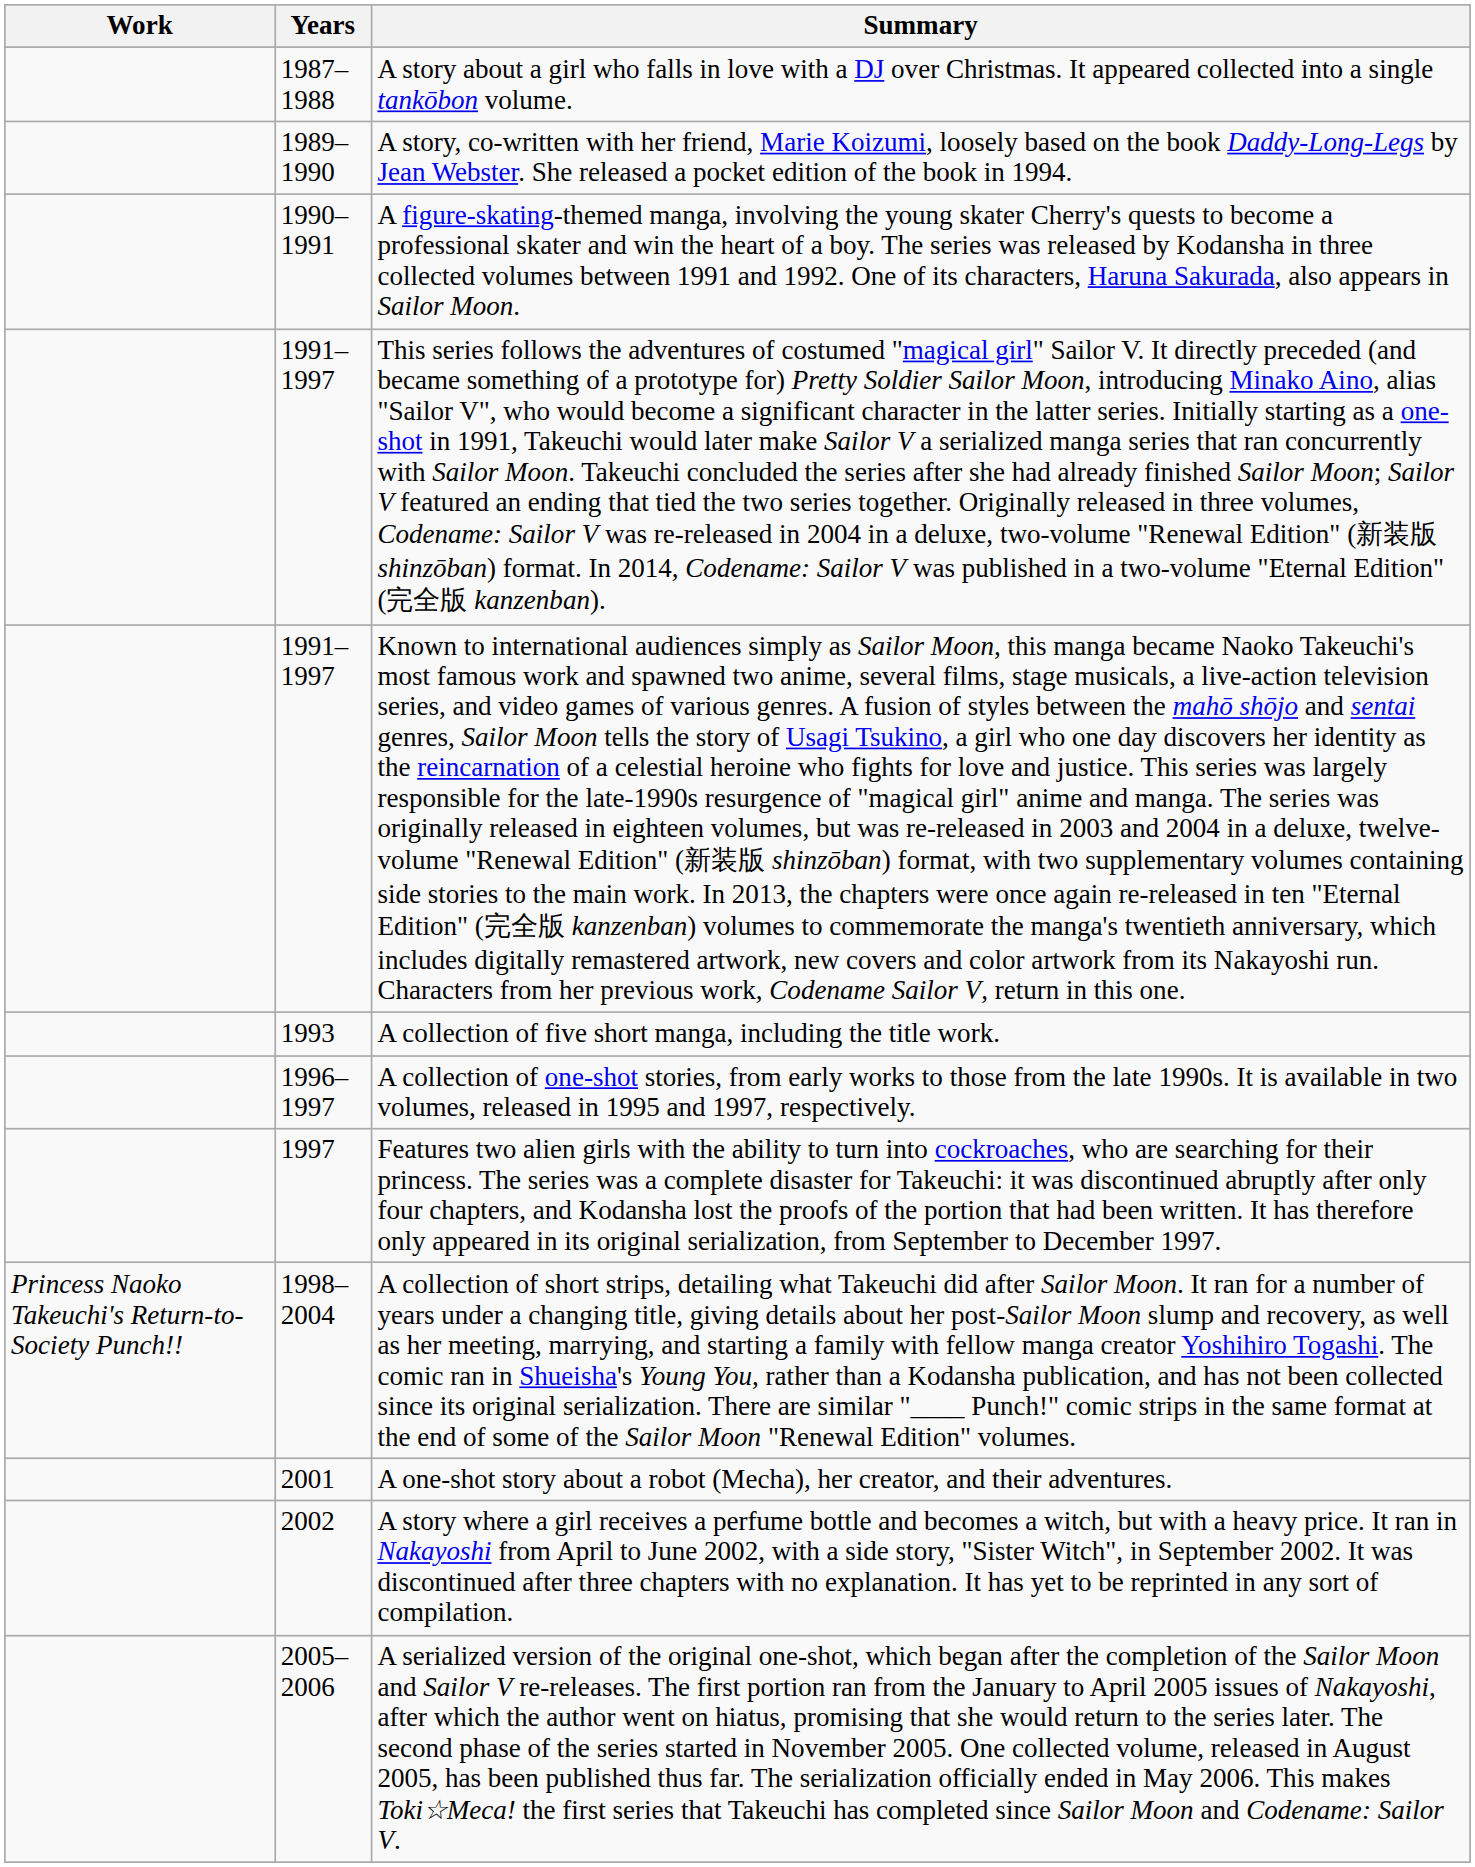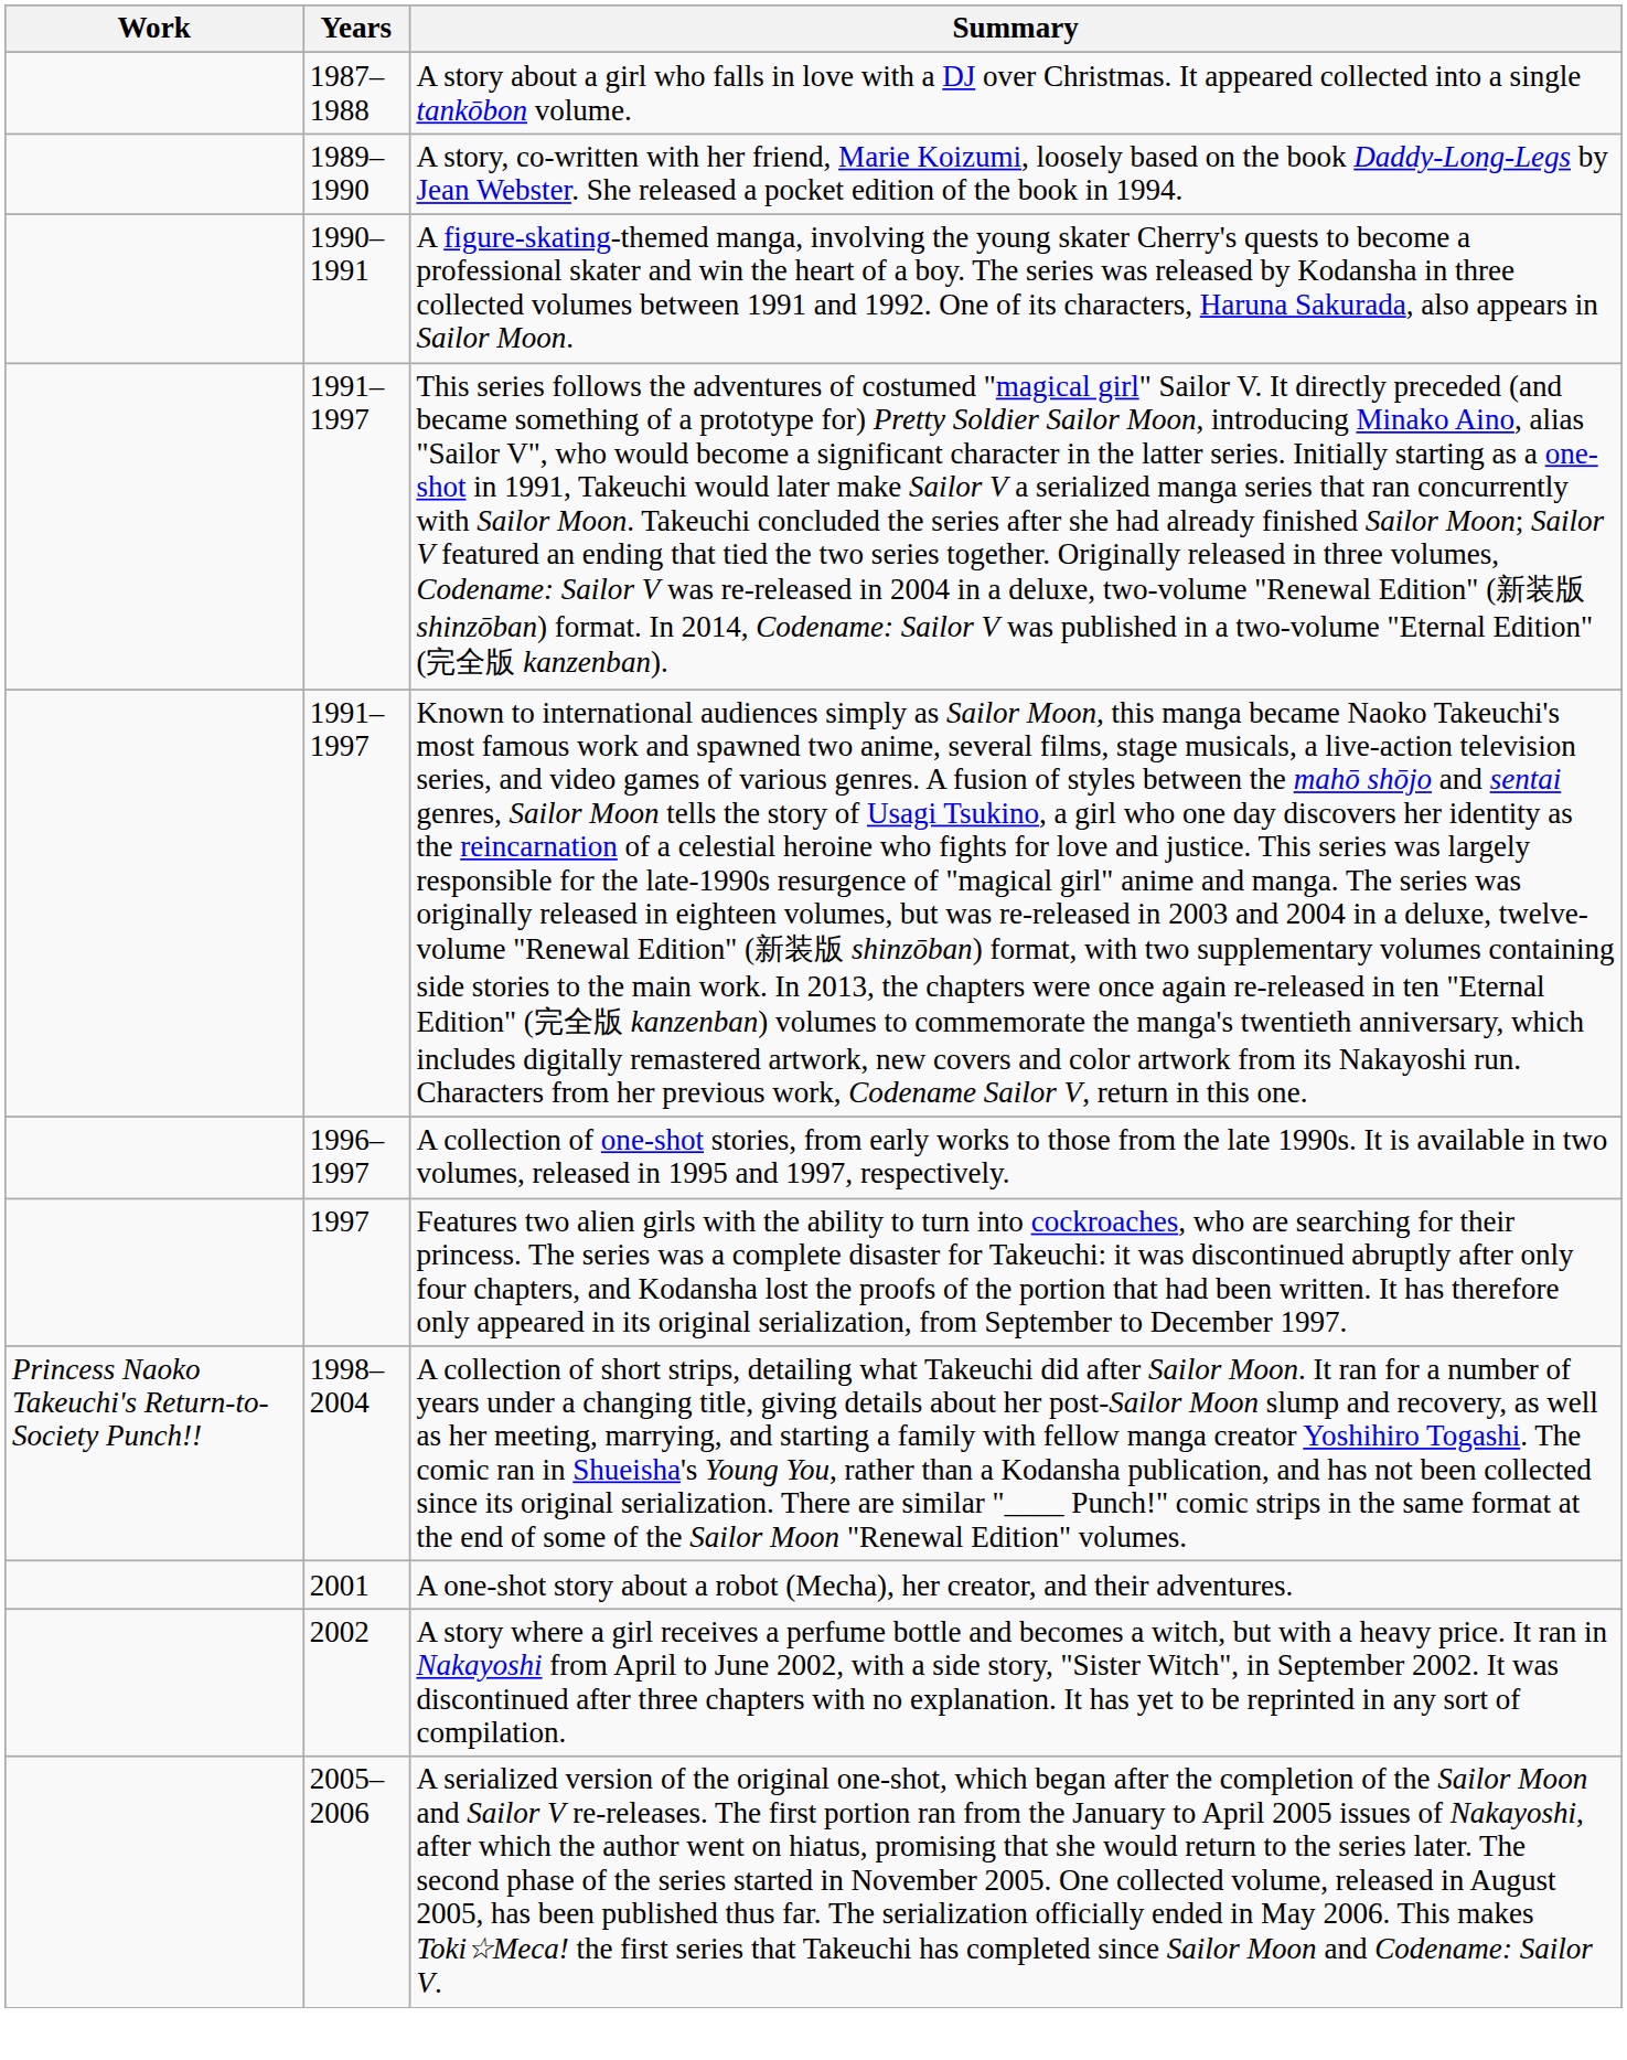 <table class="wikitable">
 <tr>
 <th>Work</th>
 <th>Years</th>
 <th style="width:75%">Summary</th>
 </tr>
 <tr valign="top">
 <td></td>
 <td>1987–1988</td>
 <td>A story about a girl who falls in love with a <a href='#'>DJ</a> over Christmas. It appeared collected into a single <em><a href='#'>tankōbon</a></em> volume.</td>
 </tr>
 <tr valign="top">
 <td></td>
 <td>1989–1990</td>
 <td>A story, co-written with her friend, <a href='#'>Marie Koizumi</a>, loosely based on the book <em><a href='#'>Daddy-Long-Legs</a></em> by <a href='#'>Jean Webster</a>. She released a pocket edition of the book in 1994.</td>
 </tr>
 <tr valign="top">
 <td></td>
 <td>1990–1991</td>
 <td>A <a href='#'>figure-skating</a>-themed manga, involving the young skater Cherry's quests to become a professional skater and win the heart of a boy. The series was released by Kodansha in three collected volumes between 1991 and 1992. One of its characters, <a href='#'>Haruna Sakurada</a>, also appears in <em>Sailor Moon</em>.</td>
 </tr>
 <tr valign="top">
 <td></td>
 <td>1991–1997</td>
 <td>This series follows the adventures of costumed "<a href='#'>magical girl</a>" Sailor V. It directly preceded (and became something of a prototype for) <em>Pretty Soldier Sailor Moon</em>, introducing <a href='#'>Minako Aino</a>, alias "Sailor V", who would become a significant character in the latter series. Initially starting as a <a href='#'>one-shot</a> in 1991, Takeuchi would later make <em>Sailor V</em> a serialized manga series that ran concurrently with <em>Sailor Moon</em>. Takeuchi concluded the series after she had already finished <em>Sailor Moon</em>; <em>Sailor V </em>featured an ending that tied the two series together. Originally released in three volumes, <em>Codename: Sailor V</em> was re-released in 2004 in a deluxe, two-volume "Renewal Edition" (新装版 <em>shinzōban</em>) format. In 2014, <em>Codename: Sailor V</em> was published in a two-volume "Eternal Edition" (完全版 <em>kanzenban</em>).</td>
 </tr>
 <tr valign="top">
 <td></td>
 <td>1991–1997</td>
 <td>Known to international audiences simply as <em>Sailor Moon</em>, this manga became Naoko Takeuchi's most famous work and spawned two anime, several films, stage musicals, a live-action television series, and video games of various genres. A fusion of styles between the <em><a href='#'>mahō shōjo</a></em> and <em><a href='#'>sentai</a></em> genres, <em>Sailor Moon</em> tells the story of <a href='#'>Usagi Tsukino</a>, a girl who one day discovers her identity as the <a href='#'>reincarnation</a> of a celestial heroine who fights for love and justice. This series was largely responsible for the late-1990s resurgence of "magical girl" anime and manga. The series was originally released in eighteen volumes, but was re-released in 2003 and 2004 in a deluxe, twelve-volume "Renewal Edition" (新装版 <em>shinzōban</em>) format, with two supplementary volumes containing side stories to the main work. In 2013, the chapters were once again re-released in ten "Eternal Edition" (完全版 <em>kanzenban</em>) volumes to commemorate the manga's twentieth anniversary, which includes digitally remastered artwork, new covers and color artwork from its Nakayoshi run. Characters from her previous work, <em>Codename Sailor V</em>, return in this one.</td>
 </tr>
 <tr valign="top">
 <td></td>
-<td>1993</td>
-<td>A collection of five short manga, including the title work.</td>
-</tr>
-<tr valign="top">
-<td></td>
 <td>1996–1997</td>
 <td>A collection of <a href='#'>one-shot</a> stories, from early works to those from the late 1990s. It is available in two volumes, released in 1995 and 1997, respectively.</td>
 </tr>
 <tr valign="top">
 <td></td>
 <td>1997</td>
 <td>Features two alien girls with the ability to turn into <a href='#'>cockroaches</a>, who are searching for their princess. The series was a complete disaster for Takeuchi: it was discontinued abruptly after only four chapters, and Kodansha lost the proofs of the portion that had been written. It has therefore only appeared in its original serialization, from September to December 1997.</td>
 </tr>
 <tr valign="top">
 <td><em>Princess Naoko Takeuchi's Return-to-Society Punch!!</em></td>
 <td>1998–2004</td>
 <td>A collection of short strips, detailing what Takeuchi did after <em>Sailor Moon</em>. It ran for a number of years under a changing title, giving details about her post-<em>Sailor Moon</em> slump and recovery, as well as her meeting, marrying, and starting a family with fellow manga creator <a href='#'>Yoshihiro Togashi</a>. The comic ran in <a href='#'>Shueisha</a>'s <em>Young You</em>, rather than a Kodansha publication, and has not been collected since its original serialization. There are similar "____ Punch!" comic strips in the same format at the end of some of the <em>Sailor Moon</em> "Renewal Edition" volumes.</td>
 </tr>
 <tr valign="top">
 <td></td>
 <td>2001</td>
 <td>A one-shot story about a robot (Mecha), her creator, and their adventures.</td>
 </tr>
 <tr valign="top">
 <td></td>
 <td>2002</td>
 <td>A story where a girl receives a perfume bottle and becomes a witch, but with a heavy price. It ran in <em><a href='#'>Nakayoshi</a></em> from April to June 2002, with a side story, "Sister Witch", in September 2002. It was discontinued after three chapters with no explanation. It has yet to be reprinted in any sort of compilation.</td>
 </tr>
 <tr valign="top">
 <td></td>
 <td>2005–2006</td>
 <td>A serialized version of the original one-shot, which began after the completion of the <em>Sailor Moon</em> and <em>Sailor V</em> re-releases. The first portion ran from the January to April 2005 issues of <em>Nakayoshi</em>, after which the author went on hiatus, promising that she would return to the series later. The second phase of the series started in November 2005. One collected volume, released in August 2005, has been published thus far. The serialization officially ended in May 2006. This makes <em>Toki☆Meca!</em> the first series that Takeuchi has completed since <em>Sailor Moon</em> and <em>Codename: Sailor V</em>.</td>
 </tr>
 </table>
